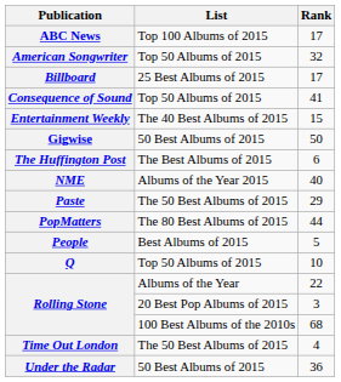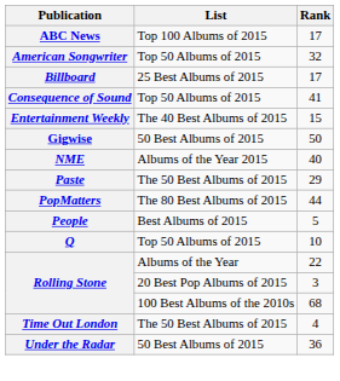 <table class="wikitable sortable plainrowheaders">
 <tr>
 <th>Publication</th>
 <th>List</th>
 <th>Rank</th>
 </tr>
 <tr>
 <th scope="row"><a href='#'>ABC News</a></th>
 <td>Top 100 Albums of 2015</td>
 <td align="center">17</td>
 </tr>
 <tr>
 <th scope="row"><em><a href='#'>American Songwriter</a></em></th>
 <td>Top 50 Albums of 2015</td>
 <td align="center">32</td>
 </tr>
 <tr>
 <th scope="row"><em><a href='#'>Billboard</a></em></th>
 <td>25 Best Albums of 2015</td>
 <td align="center">17</td>
 </tr>
 <tr>
 <th scope="row"><em><a href='#'>Consequence of Sound</a></em></th>
 <td>Top 50 Albums of 2015</td>
 <td align="center">41</td>
 </tr>
 <tr>
 <th scope="row"><em><a href='#'>Entertainment Weekly</a></em></th>
 <td>The 40 Best Albums of 2015</td>
 <td align="center">15</td>
 </tr>
 <tr>
 <th scope="row"><a href='#'>Gigwise</a></th>
 <td>50 Best Albums of 2015</td>
 <td align="center">50</td>
-</tr>
-<tr>
-<th scope="row"><em><a href='#'>The Huffington Post</a></em></th>
-<td>The Best Albums of 2015</td>
-<td align="center">6</td>
 </tr>
 <tr>
 <th scope="row"><em><a href='#'>NME</a></em></th>
 <td>Albums of the Year 2015</td>
 <td align="center">40</td>
 </tr>
 <tr>
 <th scope="row"><em><a href='#'>Paste</a></em></th>
 <td>The 50 Best Albums of 2015</td>
 <td align="center">29</td>
 </tr>
 <tr>
 <th scope="row"><em><a href='#'>PopMatters</a></em></th>
 <td>The 80 Best Albums of 2015</td>
 <td align="center">44</td>
 </tr>
 <tr>
 <th scope="row"><em><a href='#'>People</a></em></th>
 <td>Best Albums of 2015</td>
 <td align="center">5</td>
 </tr>
 <tr>
 <th scope="row"><em><a href='#'>Q</a></em></th>
 <td>Top 50 Albums of 2015</td>
 <td align="center">10</td>
 </tr>
 <tr>
 <th scope="row" rowspan="3"><em><a href='#'>Rolling Stone</a></em></th>
 <td>Albums of the Year</td>
 <td align="center">22</td>
 </tr>
 <tr>
 <td>20 Best Pop Albums of 2015</td>
 <td align="center">3</td>
 </tr>
 <tr>
 <td>100 Best Albums of the 2010s</td>
 <td align="center">68</td>
 </tr>
 <tr>
 <th scope="row"><em><a href='#'>Time Out London</a></em></th>
 <td>The 50 Best Albums of 2015</td>
 <td align="center">4</td>
 </tr>
 <tr>
 <th scope="row"><em><a href='#'>Under the Radar</a></em></th>
 <td>50 Best Albums of 2015</td>
 <td align="center">36</td>
 </tr>
 </table>
